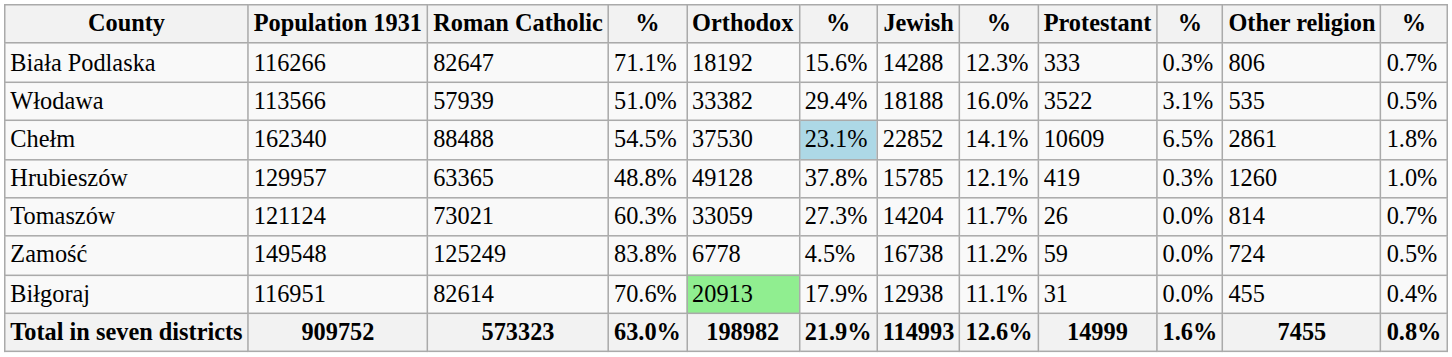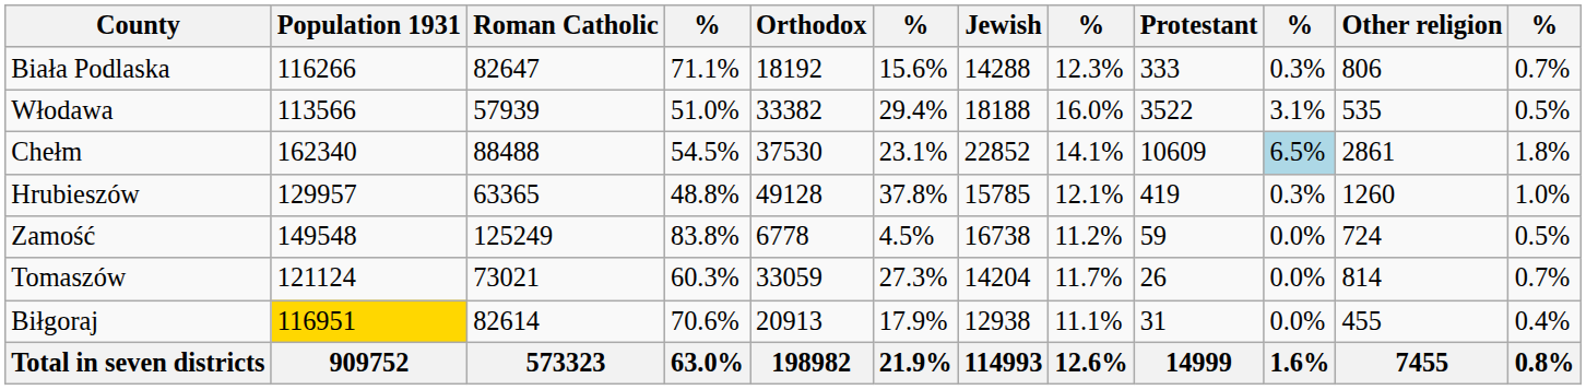 <table class="wikitable sortable">
 <tr>
 <th>County</th>
 <th>Population 1931</th>
 <th>Roman Catholic</th>
 <th>%</th>
 <th>Orthodox</th>
 <th>%</th>
 <th>Jewish</th>
 <th>%</th>
 <th>Protestant</th>
 <th>%</th>
 <th>Other religion</th>
 <th>%</th>
 </tr>
 <tr>
 <td>Biała Podlaska</td>
 <td>116266</td>
 <td>82647</td>
 <td>71.1%</td>
 <td>18192</td>
 <td>15.6%</td>
 <td>14288</td>
 <td>12.3%</td>
 <td>333</td>
 <td>0.3%</td>
 <td>806</td>
 <td>0.7%</td>
 </tr>
 <tr>
 <td>Włodawa</td>
 <td>113566</td>
 <td>57939</td>
 <td>51.0%</td>
 <td>33382</td>
 <td>29.4%</td>
 <td>18188</td>
 <td>16.0%</td>
 <td>3522</td>
 <td>3.1%</td>
 <td>535</td>
 <td>0.5%</td>
 </tr>
 <tr>
 <td>Chełm</td>
 <td>162340</td>
 <td>88488</td>
 <td>54.5%</td>
 <td>37530</td>
-<td style="background: lightblue;">23.1%</td>
+<td>23.1%</td>
 <td>22852</td>
 <td>14.1%</td>
 <td>10609</td>
-<td>6.5%</td>
+<td style="background: lightblue;">6.5%</td>
 <td>2861</td>
 <td>1.8%</td>
 </tr>
 <tr>
 <td>Hrubieszów</td>
 <td>129957</td>
 <td>63365</td>
 <td>48.8%</td>
 <td>49128</td>
 <td>37.8%</td>
 <td>15785</td>
 <td>12.1%</td>
 <td>419</td>
 <td>0.3%</td>
 <td>1260</td>
 <td>1.0%</td>
 </tr>
 <tr>
+<td>Zamość</td>
+<td>149548</td>
+<td>125249</td>
+<td>83.8%</td>
+<td>6778</td>
+<td>4.5%</td>
+<td>16738</td>
+<td>11.2%</td>
+<td>59</td>
+<td>0.0%</td>
+<td>724</td>
+<td>0.5%</td>
+</tr>
+<tr>
 <td>Tomaszów</td>
 <td>121124</td>
 <td>73021</td>
 <td>60.3%</td>
 <td>33059</td>
 <td>27.3%</td>
 <td>14204</td>
 <td>11.7%</td>
 <td>26</td>
 <td>0.0%</td>
 <td>814</td>
 <td>0.7%</td>
 </tr>
 <tr>
-<td>Zamość</td>
-<td>149548</td>
-<td>125249</td>
-<td>83.8%</td>
-<td>6778</td>
-<td>4.5%</td>
-<td>16738</td>
-<td>11.2%</td>
-<td>59</td>
-<td>0.0%</td>
-<td>724</td>
-<td>0.5%</td>
-</tr>
-<tr>
 <td>Biłgoraj</td>
-<td>116951</td>
+<td style="background: gold;">116951</td>
 <td>82614</td>
 <td>70.6%</td>
-<td style="background: lightgreen;">20913</td>
+<td>20913</td>
 <td>17.9%</td>
 <td>12938</td>
 <td>11.1%</td>
 <td>31</td>
 <td>0.0%</td>
 <td>455</td>
 <td>0.4%</td>
 </tr>
 <tr>
 <th>Total in seven districts</th>
 <th><strong>909752</strong></th>
 <th><strong>573323</strong></th>
 <th><strong>63.0%</strong></th>
 <th><strong>198982</strong></th>
 <th><strong>21.9%</strong></th>
 <th><strong>114993</strong></th>
 <th><strong>12.6%</strong></th>
 <th><strong>14999</strong></th>
 <th><strong>1.6%</strong></th>
 <th><strong>7455</strong></th>
 <th><strong>0.8%</strong></th>
 </tr>
 </table>
